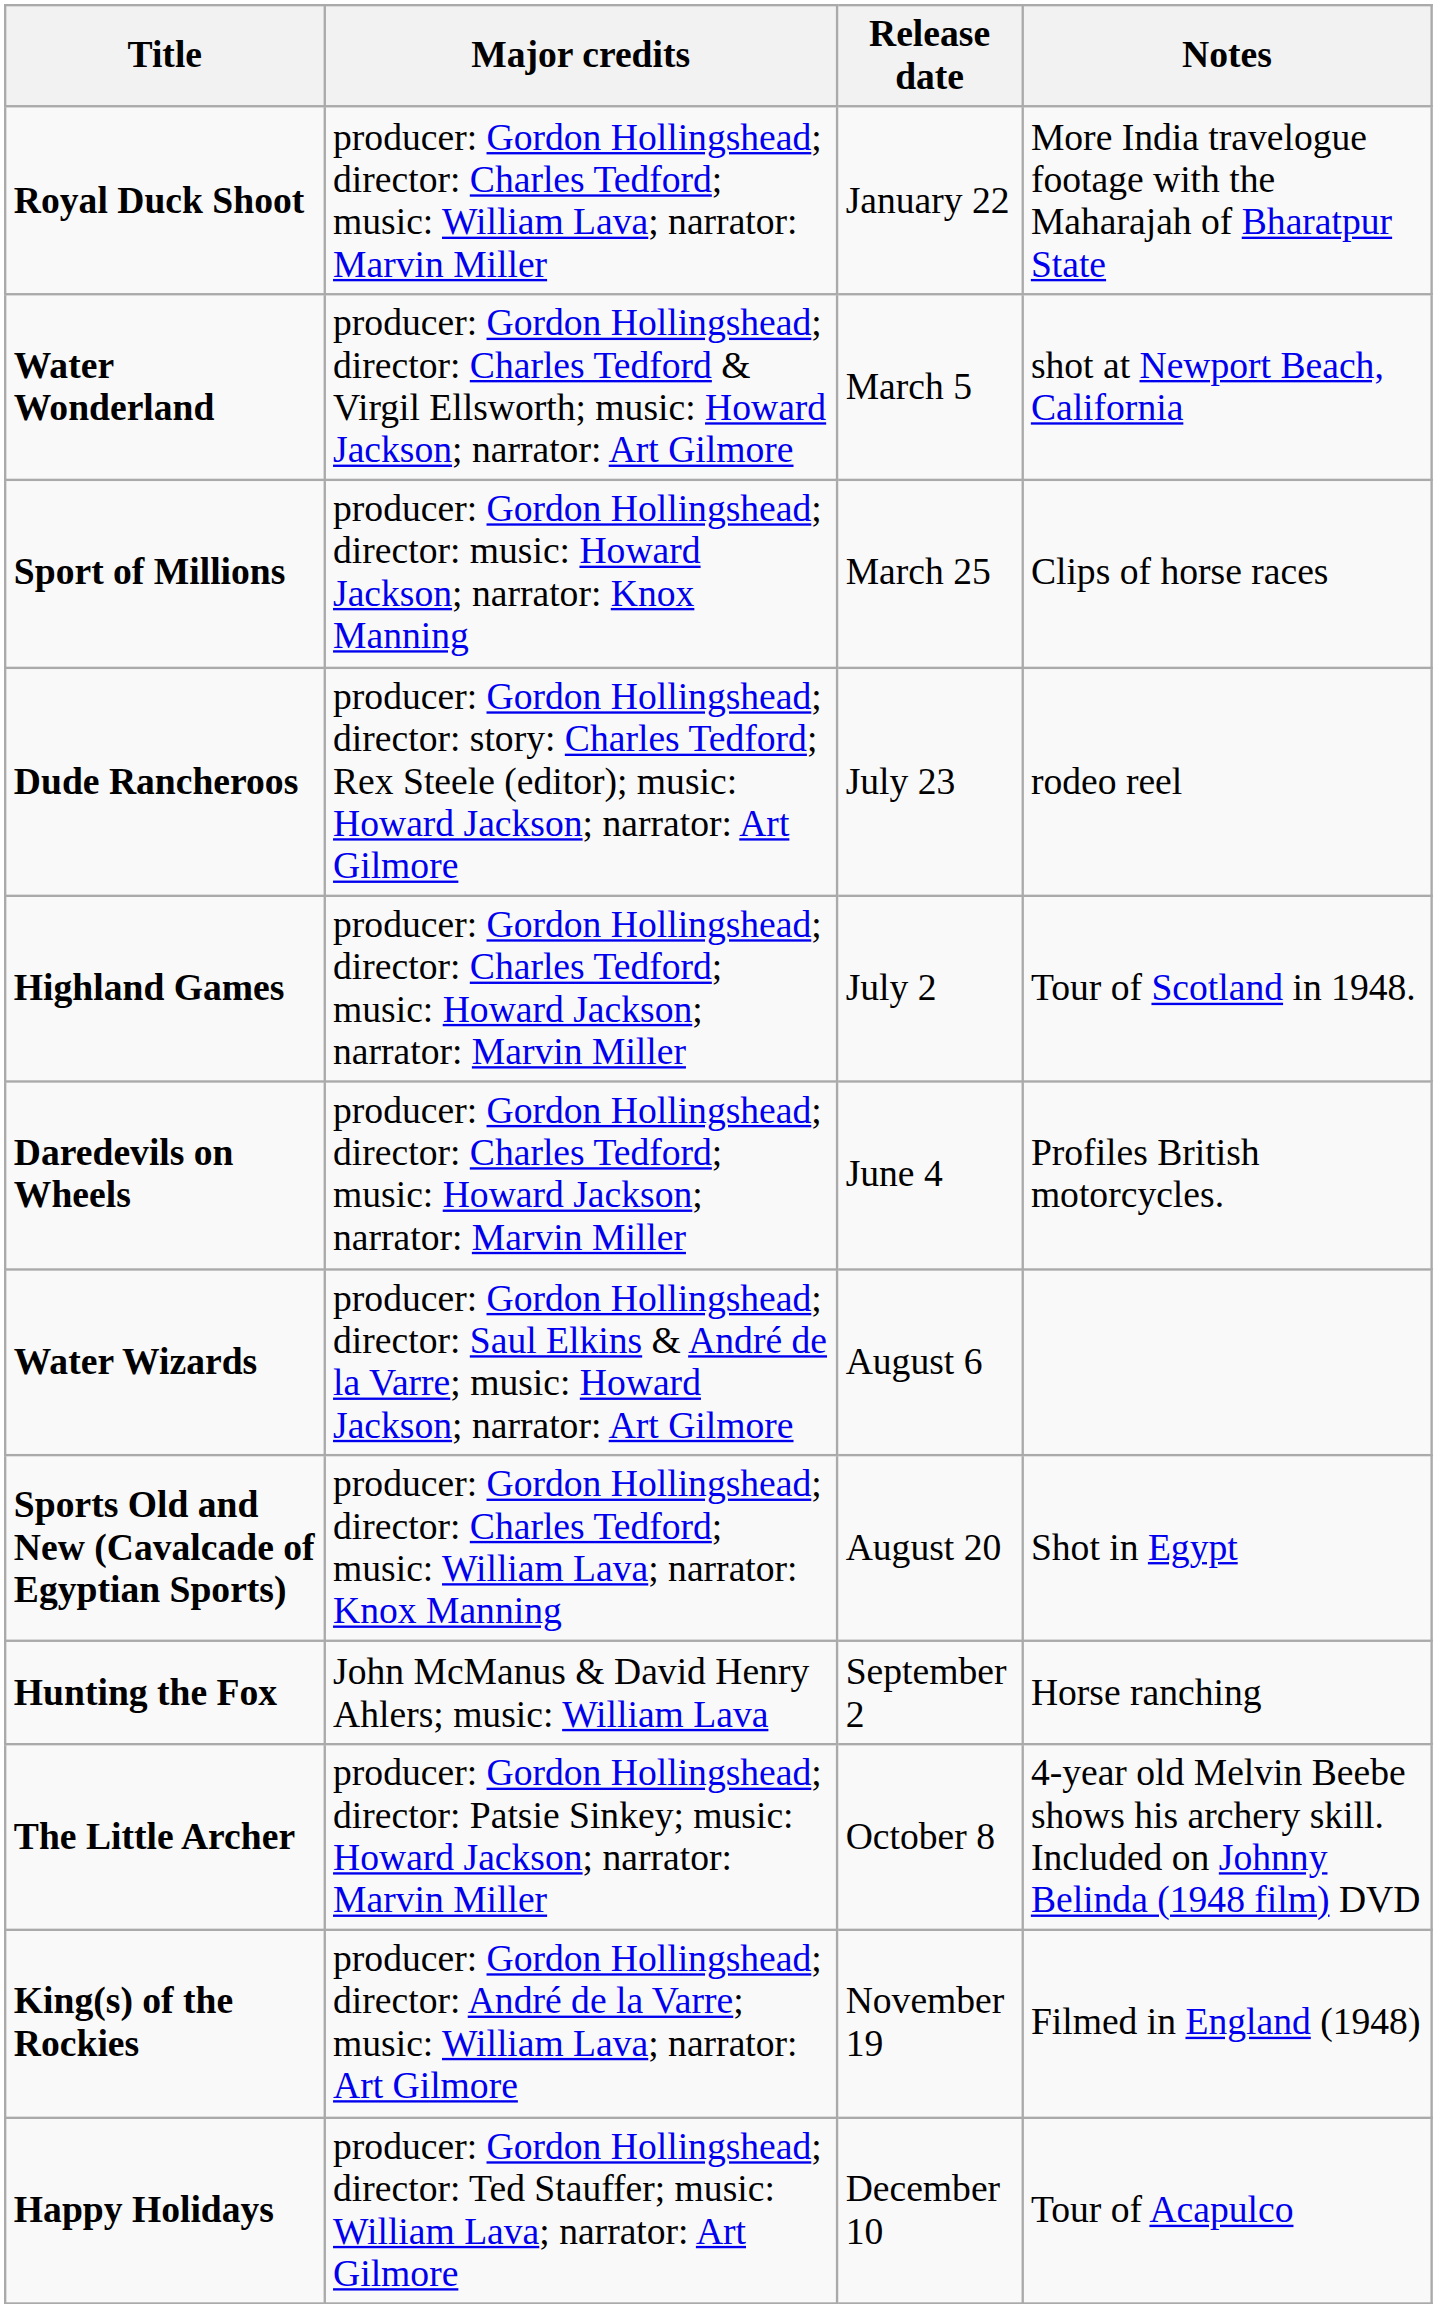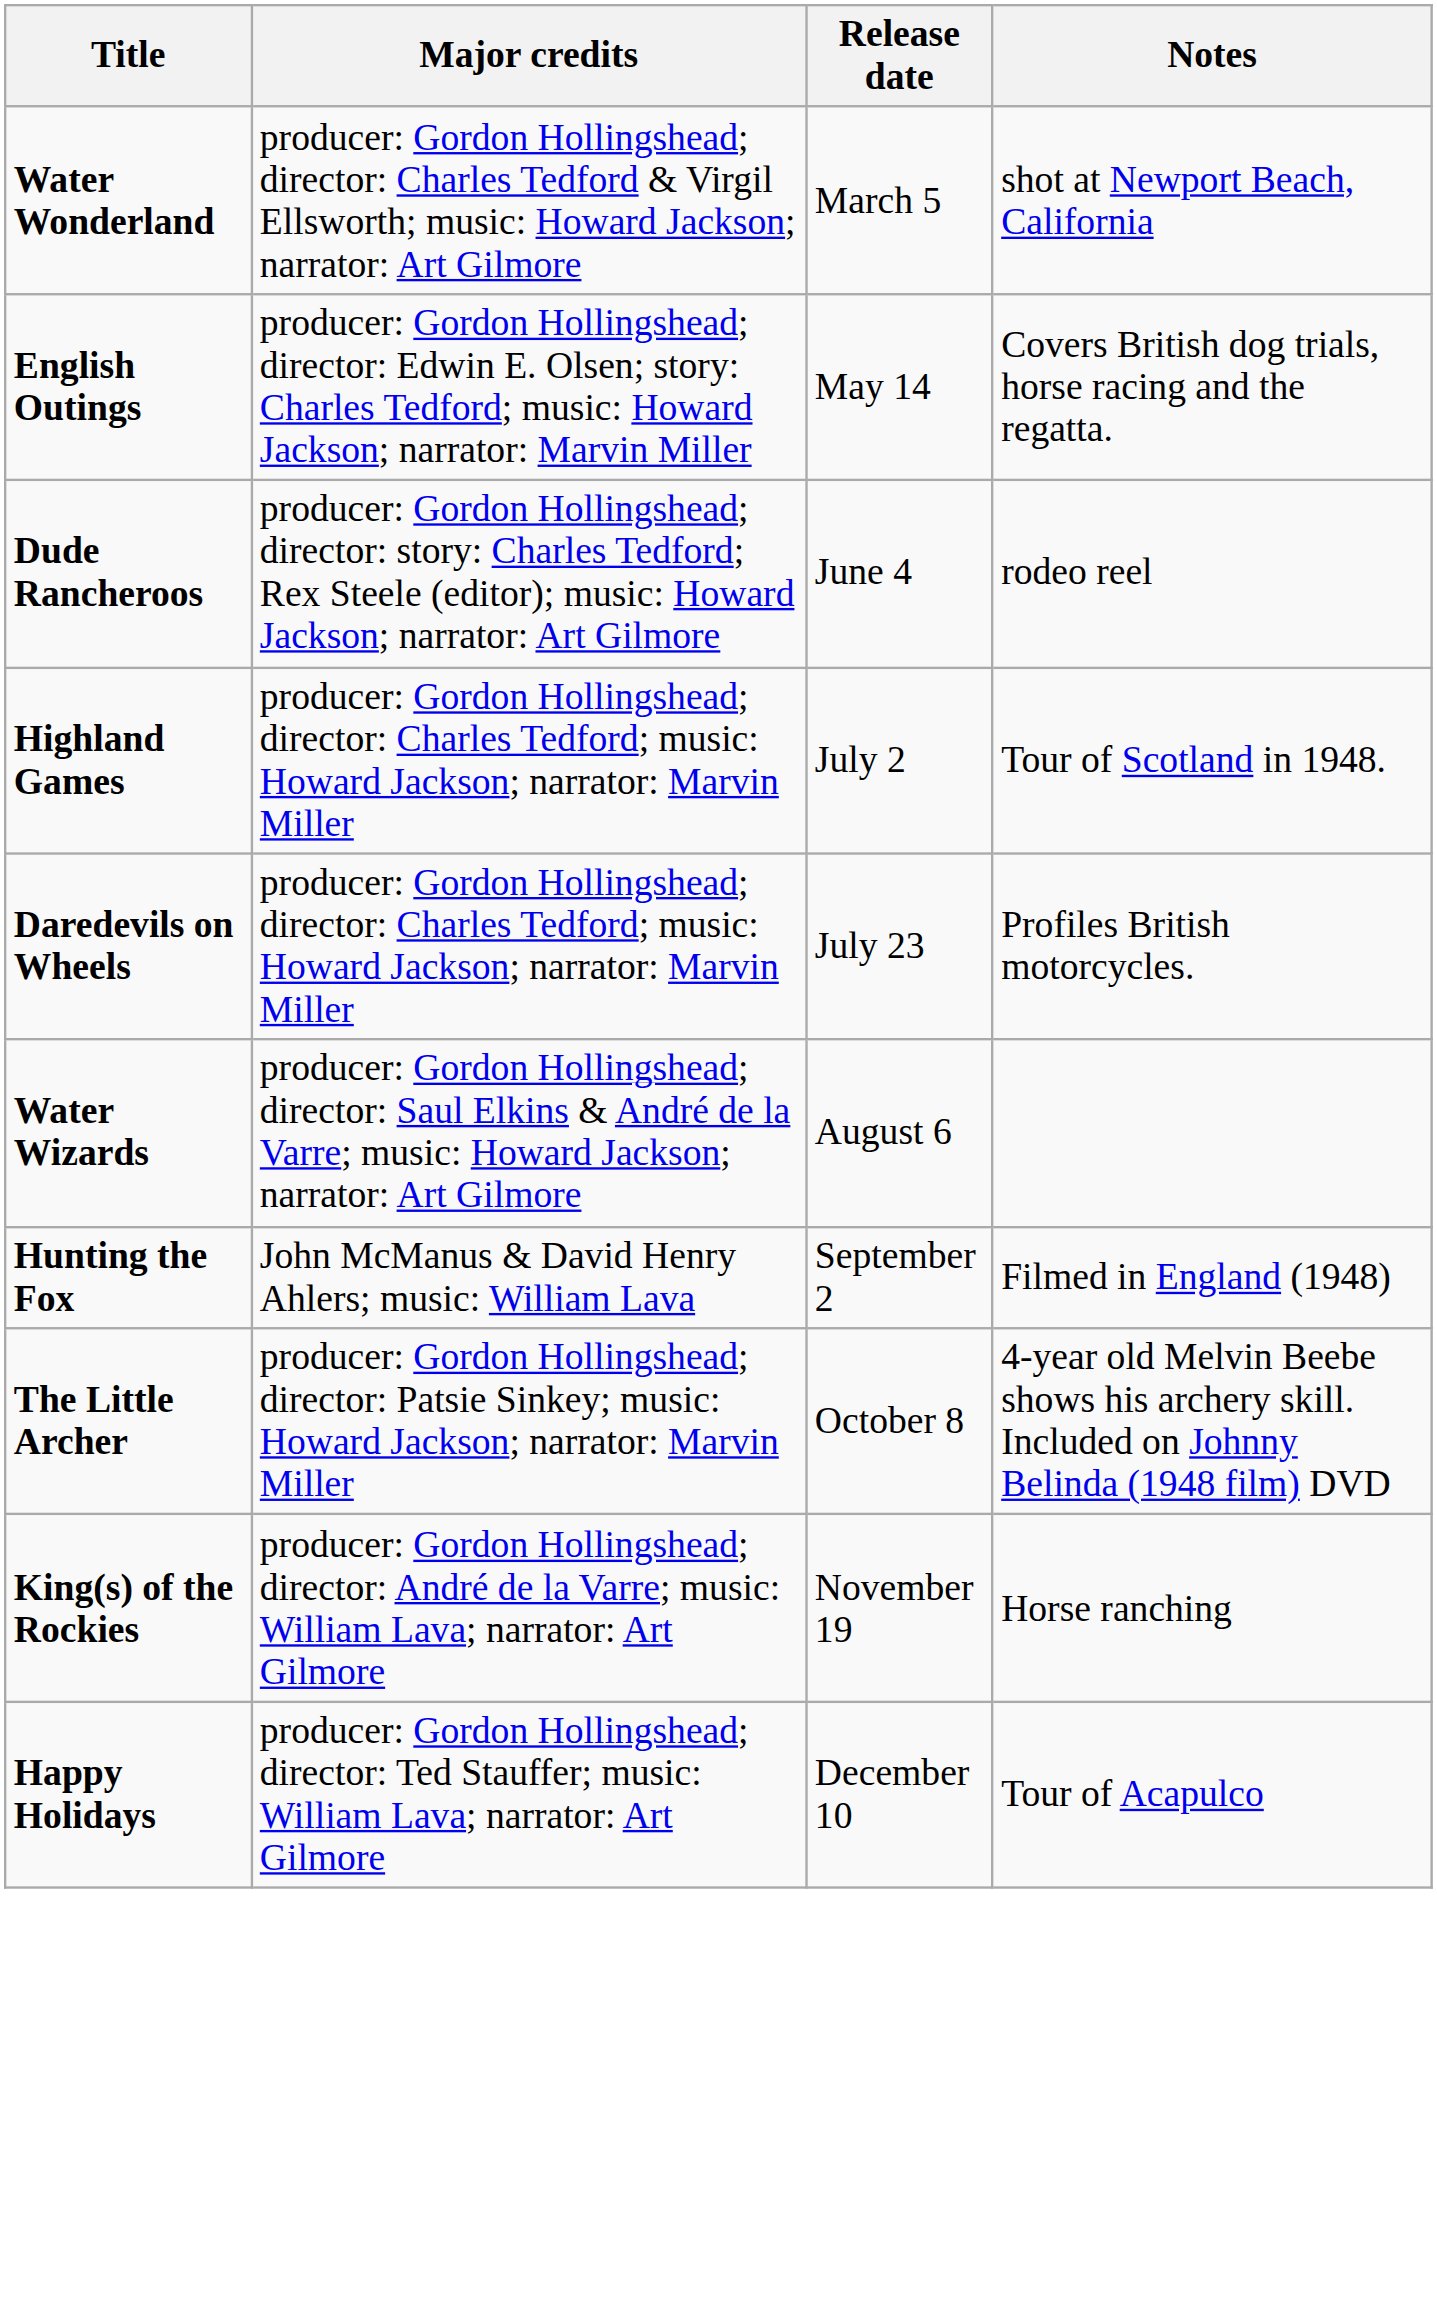 <table class="wikitable sortable" border="1">
 <tr>
 <th>Title</th>
 <th>Major credits</th>
 <th>Release date</th>
 <th>Notes</th>
 </tr>
 <tr>
-<td><strong>Royal Duck Shoot</strong></td>
-<td>producer: <a href='#'>Gordon Hollingshead</a>; director: <a href='#'>Charles Tedford</a>; music: <a href='#'>William Lava</a>; narrator: <a href='#'>Marvin Miller</a></td>
-<td>January 22</td>
-<td>More India travelogue footage with the Maharajah of <a href='#'>Bharatpur State</a></td>
-</tr>
-<tr>
 <td><strong>Water Wonderland</strong></td>
 <td>producer: <a href='#'>Gordon Hollingshead</a>; director: <a href='#'>Charles Tedford</a> & Virgil Ellsworth; music: <a href='#'>Howard Jackson</a>; narrator: <a href='#'>Art Gilmore</a></td>
 <td>March 5</td>
 <td>shot at <a href='#'>Newport Beach, California</a></td>
 </tr>
 <tr>
-<td><strong>Sport of Millions</strong></td>
-<td>producer: <a href='#'>Gordon Hollingshead</a>; director: music: <a href='#'>Howard Jackson</a>; narrator: <a href='#'>Knox Manning</a></td>
-<td>March 25</td>
-<td>Clips of horse races</td>
+<td><strong>English Outings</strong></td>
+<td>producer: <a href='#'>Gordon Hollingshead</a>; director: Edwin E. Olsen; story: <a href='#'>Charles Tedford</a>; music: <a href='#'>Howard Jackson</a>; narrator: <a href='#'>Marvin Miller</a></td>
+<td>May 14</td>
+<td>Covers British dog trials, horse racing and the regatta.</td>
 </tr>
 <tr>
 <td><strong>Dude Rancheroos</strong></td>
 <td>producer: <a href='#'>Gordon Hollingshead</a>; director: story: <a href='#'>Charles Tedford</a>; Rex Steele (editor); music: <a href='#'>Howard Jackson</a>; narrator: <a href='#'>Art Gilmore</a></td>
-<td>July 23</td>
+<td>June 4</td>
 <td>rodeo reel</td>
 </tr>
 <tr>
 <td><strong>Highland Games</strong></td>
 <td>producer: <a href='#'>Gordon Hollingshead</a>; director: <a href='#'>Charles Tedford</a>; music: <a href='#'>Howard Jackson</a>; narrator: <a href='#'>Marvin Miller</a></td>
 <td>July 2</td>
 <td>Tour of <a href='#'>Scotland</a> in 1948.</td>
 </tr>
 <tr>
 <td><strong>Daredevils on Wheels</strong></td>
 <td>producer: <a href='#'>Gordon Hollingshead</a>; director: <a href='#'>Charles Tedford</a>; music: <a href='#'>Howard Jackson</a>; narrator: <a href='#'>Marvin Miller</a></td>
-<td>June 4</td>
+<td>July 23</td>
 <td>Profiles British motorcycles.</td>
 </tr>
 <tr>
 <td><strong>Water Wizards</strong></td>
 <td>producer: <a href='#'>Gordon Hollingshead</a>; director: <a href='#'>Saul Elkins</a> & <a href='#'>André de la Varre</a>; music: <a href='#'>Howard Jackson</a>; narrator: <a href='#'>Art Gilmore</a></td>
 <td>August 6</td>
 </tr>
 <tr>
-<td><strong>Sports Old and New (Cavalcade of Egyptian Sports)</strong></td>
-<td>producer: <a href='#'>Gordon Hollingshead</a>; director: <a href='#'>Charles Tedford</a>; music: <a href='#'>William Lava</a>; narrator: <a href='#'>Knox Manning</a></td>
-<td>August 20</td>
-<td>Shot in <a href='#'>Egypt</a></td>
-</tr>
-<tr>
 <td><strong>Hunting the Fox</strong></td>
 <td>John McManus & David Henry Ahlers; music: <a href='#'>William Lava</a></td>
 <td>September 2</td>
-<td>Horse ranching</td>
+<td>Filmed in <a href='#'>England</a> (1948)</td>
 </tr>
 <tr>
 <td><strong>The Little Archer</strong></td>
 <td>producer: <a href='#'>Gordon Hollingshead</a>; director: Patsie Sinkey; music: <a href='#'>Howard Jackson</a>; narrator: <a href='#'>Marvin Miller</a></td>
 <td>October 8</td>
 <td>4-year old Melvin Beebe shows his archery skill. Included on <a href='#'>Johnny Belinda (1948 film)</a> DVD</td>
 </tr>
 <tr>
 <td><strong>King(s) of the Rockies</strong></td>
 <td>producer: <a href='#'>Gordon Hollingshead</a>; director: <a href='#'>André de la Varre</a>; music: <a href='#'>William Lava</a>; narrator: <a href='#'>Art Gilmore</a></td>
 <td>November 19</td>
-<td>Filmed in <a href='#'>England</a> (1948)</td>
+<td>Horse ranching</td>
 </tr>
 <tr>
 <td><strong>Happy Holidays</strong></td>
 <td>producer: <a href='#'>Gordon Hollingshead</a>; director: Ted Stauffer; music: <a href='#'>William Lava</a>; narrator: <a href='#'>Art Gilmore</a></td>
 <td>December 10</td>
 <td>Tour of <a href='#'>Acapulco</a></td>
 </tr>
 </table>
